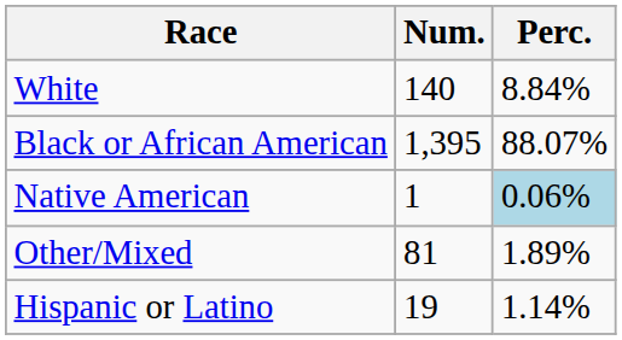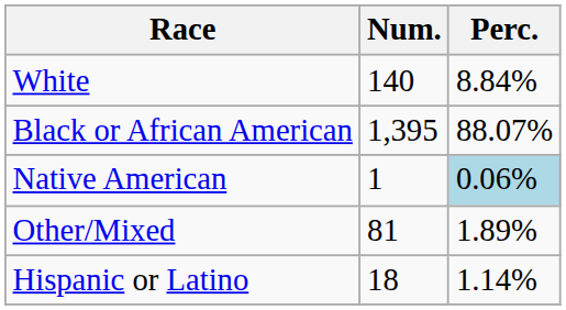 <table class="wikitable">
 <tr>
 <th>Race</th>
 <th>Num.</th>
 <th>Perc.</th>
 </tr>
 <tr>
 <td><a href='#'>White</a></td>
 <td>140</td>
 <td>8.84%</td>
 </tr>
 <tr>
 <td><a href='#'>Black or African American</a></td>
 <td>1,395</td>
 <td>88.07%</td>
 </tr>
 <tr>
 <td><a href='#'>Native American</a></td>
 <td>1</td>
 <td style="background: lightblue;">0.06%</td>
 </tr>
 <tr>
 <td><a href='#'>Other/Mixed</a></td>
 <td>81</td>
 <td>1.89%</td>
 </tr>
 <tr>
 <td><a href='#'>Hispanic</a> or <a href='#'>Latino</a></td>
-<td>19</td>
+<td>18</td>
 <td>1.14%</td>
 </tr>
 </table>
